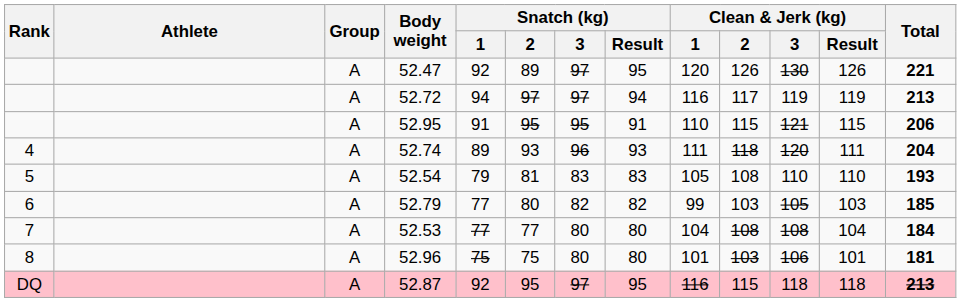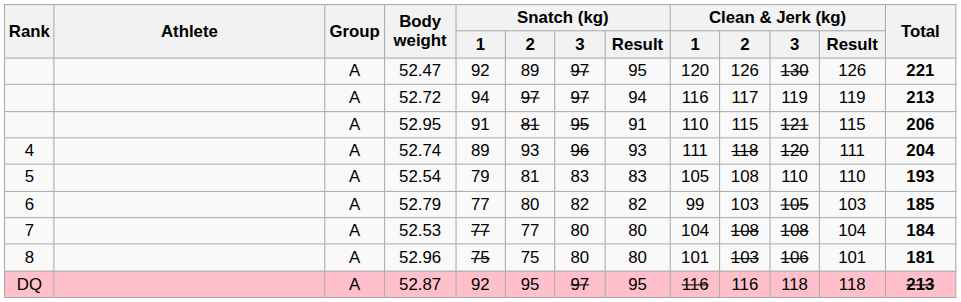 <table class = "wikitable" style="text-align:center;">
 <tr>
 <th rowspan=2 width=40>Rank</th>
 <th rowspan=2 width=250>Athlete</th>
 <th rowspan=2 width=50>Group</th>
 <th rowspan=2 width=60>Body weight</th>
 <th colspan=4>Snatch (kg)</th>
 <th colspan=4>Clean & Jerk (kg)</th>
 <th rowspan=2 width=60>Total</th>
 </tr>
 <tr>
 <th width=40>1</th>
 <th width=40>2</th>
 <th width=40>3</th>
 <th width=55>Result</th>
 <th width=40>1</th>
 <th width=40>2</th>
 <th width=40>3</th>
 <th width=55>Result</th>
 </tr>
 <tr>
 <td></td>
 <td align=left></td>
 <td>A</td>
 <td>52.47</td>
 <td>92</td>
 <td>89</td>
 <td><s>97</s></td>
 <td>95</td>
 <td>120</td>
 <td>126</td>
 <td><s>130</s></td>
 <td>126</td>
 <td><strong>221</strong></td>
 </tr>
 <tr>
 <td></td>
 <td align=left></td>
 <td>A</td>
 <td>52.72</td>
 <td>94</td>
 <td><s>97</s></td>
 <td><s>97</s></td>
 <td>94</td>
 <td>116</td>
 <td>117</td>
 <td>119</td>
 <td>119</td>
 <td><strong>213</strong></td>
 </tr>
 <tr>
 <td></td>
 <td align=left></td>
 <td>A</td>
 <td>52.95</td>
 <td>91</td>
-<td><s>95</s></td>
+<td><s>81</s></td>
 <td><s>95</s></td>
 <td>91</td>
 <td>110</td>
 <td>115</td>
 <td><s>121</s></td>
 <td>115</td>
 <td><strong>206</strong></td>
 </tr>
 <tr>
 <td>4</td>
 <td align=left></td>
 <td>A</td>
 <td>52.74</td>
 <td>89</td>
 <td>93</td>
 <td><s>96</s></td>
 <td>93</td>
 <td>111</td>
 <td><s>118</s></td>
 <td><s>120</s></td>
 <td>111</td>
 <td><strong>204</strong></td>
 </tr>
 <tr>
 <td>5</td>
 <td align=left></td>
 <td>A</td>
 <td>52.54</td>
 <td>79</td>
 <td>81</td>
 <td>83</td>
 <td>83</td>
 <td>105</td>
 <td>108</td>
 <td>110</td>
 <td>110</td>
 <td><strong>193</strong></td>
 </tr>
 <tr>
 <td>6</td>
 <td align=left></td>
 <td>A</td>
 <td>52.79</td>
 <td>77</td>
 <td>80</td>
 <td>82</td>
 <td>82</td>
 <td>99</td>
 <td>103</td>
 <td><s>105</s></td>
 <td>103</td>
 <td><strong>185</strong></td>
 </tr>
 <tr>
 <td>7</td>
 <td align=left></td>
 <td>A</td>
 <td>52.53</td>
 <td><s>77</s></td>
 <td>77</td>
 <td>80</td>
 <td>80</td>
 <td>104</td>
 <td><s>108</s></td>
 <td><s>108</s></td>
 <td>104</td>
 <td><strong>184</strong></td>
 </tr>
 <tr>
 <td>8</td>
 <td align=left></td>
 <td>A</td>
 <td>52.96</td>
 <td><s>75</s></td>
 <td>75</td>
 <td>80</td>
 <td>80</td>
 <td>101</td>
 <td><s>103</s></td>
 <td><s>106</s></td>
 <td>101</td>
 <td><strong>181</strong></td>
 </tr>
 <tr bgcolor=pink>
 <td>DQ</td>
 <td align=left></td>
 <td>A</td>
 <td>52.87</td>
 <td>92</td>
 <td>95</td>
 <td><s>97</s></td>
 <td>95</td>
 <td><s>116</s></td>
-<td>115</td>
+<td>116</td>
 <td>118</td>
 <td>118</td>
 <td><s><strong>213</strong></s></td>
 </tr>
 </table>
